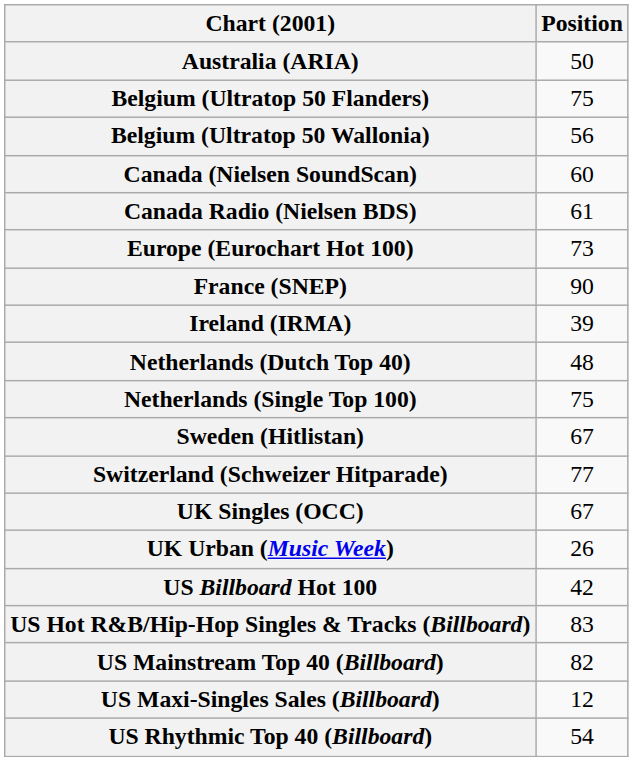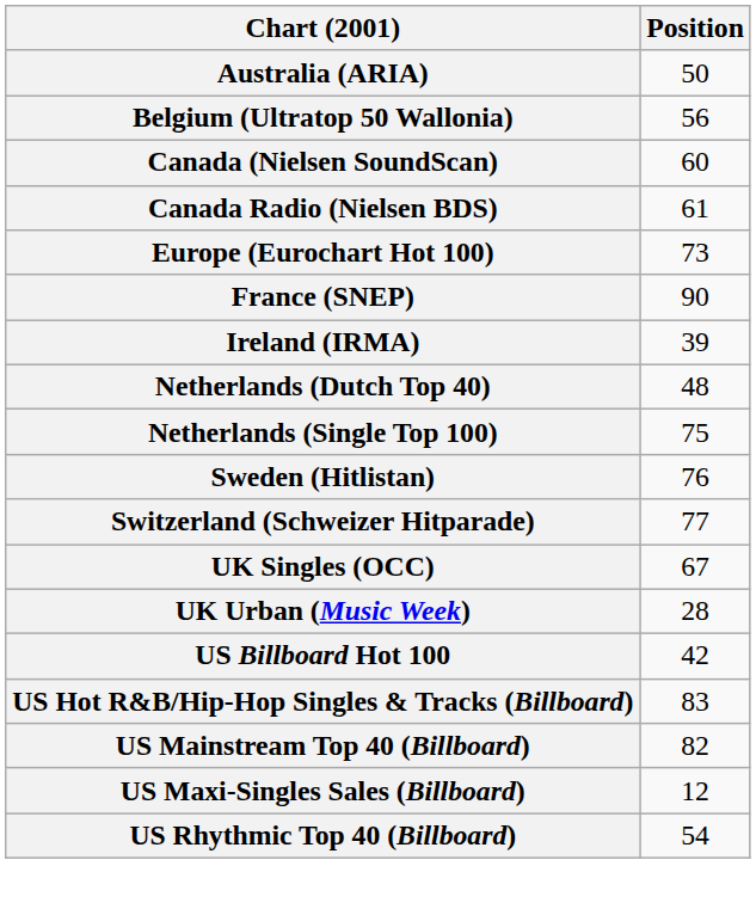 <table class="wikitable sortable plainrowheaders" style="text-align:center">
 <tr>
 <th scope="col">Chart (2001)</th>
 <th scope="col">Position</th>
 </tr>
 <tr>
 <th scope="row">Australia (ARIA)</th>
 <td>50</td>
-</tr>
-<tr>
-<th scope="row">Belgium (Ultratop 50 Flanders)</th>
-<td>75</td>
 </tr>
 <tr>
 <th scope="row">Belgium (Ultratop 50 Wallonia)</th>
 <td>56</td>
 </tr>
 <tr>
 <th scope="row">Canada (Nielsen SoundScan)</th>
 <td>60</td>
 </tr>
 <tr>
 <th scope="row">Canada Radio (Nielsen BDS)</th>
 <td>61</td>
 </tr>
 <tr>
 <th scope="row">Europe (Eurochart Hot 100)</th>
 <td>73</td>
 </tr>
 <tr>
 <th scope="row">France (SNEP)</th>
 <td>90</td>
 </tr>
 <tr>
 <th scope="row">Ireland (IRMA)</th>
 <td>39</td>
 </tr>
 <tr>
 <th scope="row">Netherlands (Dutch Top 40)</th>
 <td>48</td>
 </tr>
 <tr>
 <th scope="row">Netherlands (Single Top 100)</th>
 <td>75</td>
 </tr>
 <tr>
 <th scope="row">Sweden (Hitlistan)</th>
-<td>67</td>
+<td>76</td>
 </tr>
 <tr>
 <th scope="row">Switzerland (Schweizer Hitparade)</th>
 <td>77</td>
 </tr>
 <tr>
 <th scope="row">UK Singles (OCC)</th>
 <td>67</td>
 </tr>
 <tr>
 <th scope="row">UK Urban (<em><a href='#'>Music Week</a></em>)</th>
-<td>26</td>
+<td>28</td>
 </tr>
 <tr>
 <th scope="row">US <em>Billboard</em> Hot 100</th>
 <td>42</td>
 </tr>
 <tr>
 <th scope="row">US Hot R&B/Hip-Hop Singles & Tracks (<em>Billboard</em>)</th>
 <td>83</td>
 </tr>
 <tr>
 <th scope="row">US Mainstream Top 40 (<em>Billboard</em>)</th>
 <td>82</td>
 </tr>
 <tr>
 <th scope="row">US Maxi-Singles Sales (<em>Billboard</em>)</th>
 <td>12</td>
 </tr>
 <tr>
 <th scope="row">US Rhythmic Top 40 (<em>Billboard</em>)</th>
 <td>54</td>
 </tr>
 </table>
